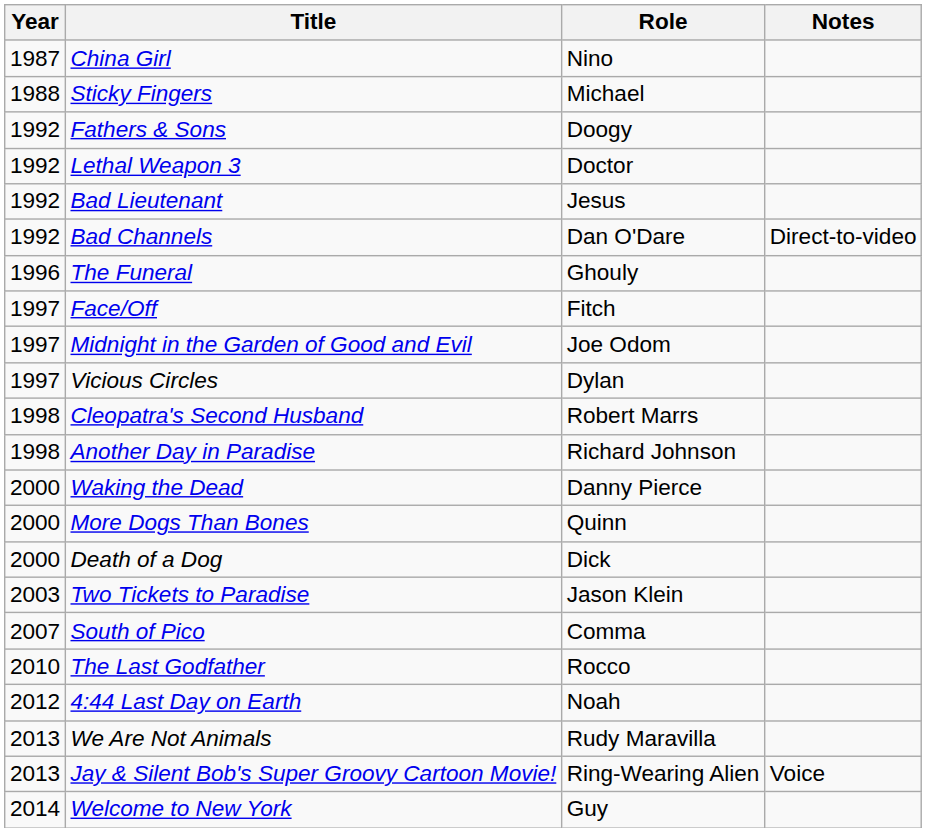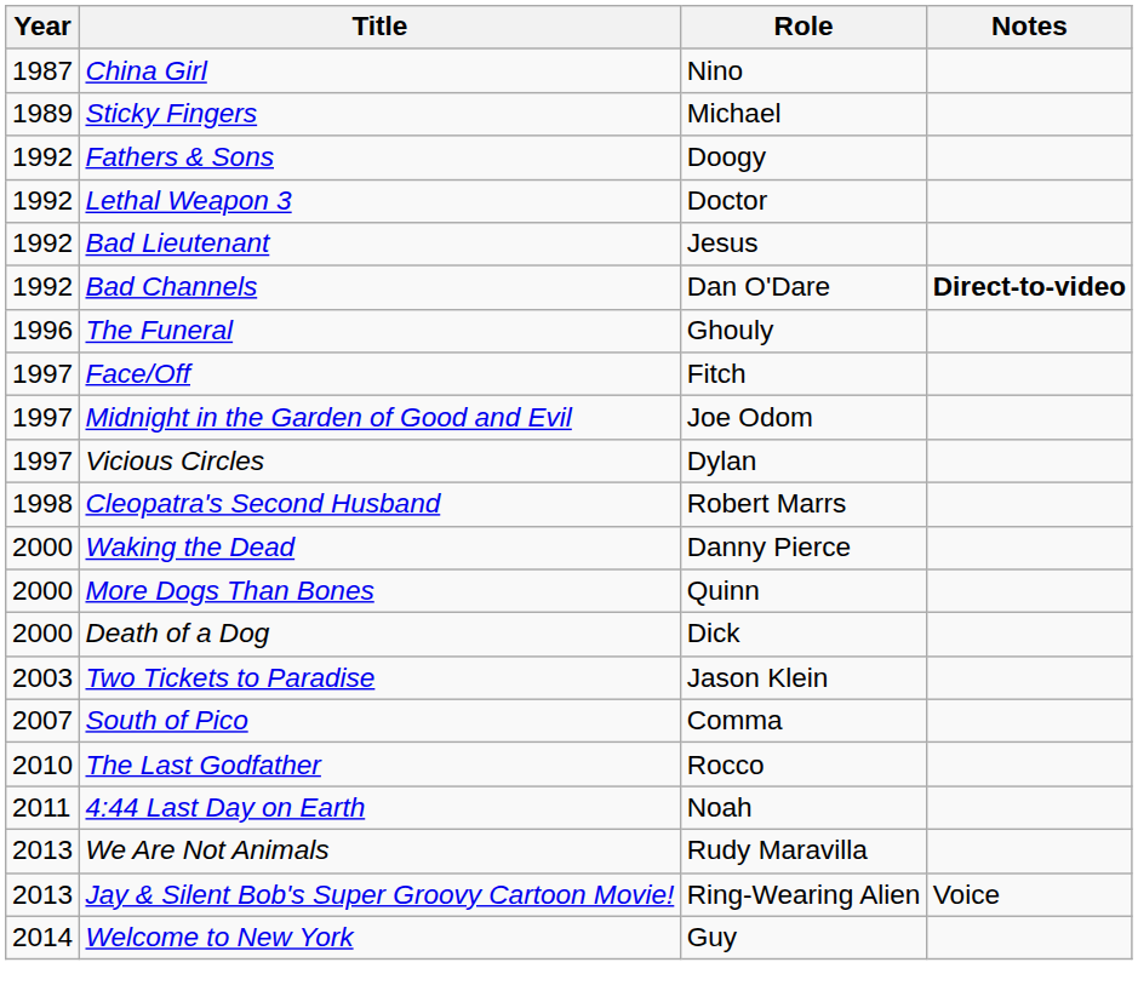 <table class="wikitable sortable">
 <tr>
 <th>Year</th>
 <th>Title</th>
 <th>Role</th>
 <th>Notes</th>
 </tr>
 <tr>
 <td>1987</td>
 <td><a href='#'><em>China Girl</em></a></td>
 <td>Nino</td>
 <td></td>
 </tr>
 <tr>
-<td>1988</td>
+<td>1989</td>
 <td><a href='#'><em>Sticky Fingers</em></a></td>
 <td>Michael</td>
 <td></td>
 </tr>
 <tr>
 <td>1992</td>
 <td><a href='#'><em>Fathers & Sons</em></a></td>
 <td>Doogy</td>
 <td></td>
 </tr>
 <tr>
 <td>1992</td>
 <td><em><a href='#'>Lethal Weapon 3</a></em></td>
 <td>Doctor</td>
 <td></td>
 </tr>
 <tr>
 <td>1992</td>
 <td><em><a href='#'>Bad Lieutenant</a></em></td>
 <td>Jesus</td>
 <td></td>
 </tr>
 <tr>
 <td>1992</td>
 <td><em><a href='#'>Bad Channels</a></em></td>
 <td>Dan O'Dare</td>
-<td>Direct-to-video</td>
+<td><strong>Direct-to-video</strong></td>
 </tr>
 <tr>
 <td>1996</td>
 <td><a href='#'><em>The Funeral</em></a></td>
 <td>Ghouly</td>
 <td></td>
 </tr>
 <tr>
 <td>1997</td>
 <td><em><a href='#'>Face/Off</a></em></td>
 <td>Fitch</td>
 <td></td>
 </tr>
 <tr>
 <td>1997</td>
 <td><a href='#'><em>Midnight in the Garden of Good and Evil</em></a></td>
 <td>Joe Odom</td>
 <td></td>
 </tr>
 <tr>
 <td>1997</td>
 <td><em>Vicious Circles</em></td>
 <td>Dylan</td>
 <td></td>
 </tr>
 <tr>
 <td>1998</td>
 <td><em><a href='#'>Cleopatra's Second Husband</a></em></td>
 <td>Robert Marrs</td>
-<td></td>
-</tr>
-<tr>
-<td>1998</td>
-<td><a href='#'><em>Another Day in Paradise</em></a></td>
-<td>Richard Johnson</td>
 <td></td>
 </tr>
 <tr>
 <td>2000</td>
 <td><a href='#'><em>Waking the Dead</em></a></td>
 <td>Danny Pierce</td>
 <td></td>
 </tr>
 <tr>
 <td>2000</td>
 <td><em><a href='#'>More Dogs Than Bones</a></em></td>
 <td>Quinn</td>
 <td></td>
 </tr>
 <tr>
 <td>2000</td>
 <td><em>Death of a Dog</em></td>
 <td>Dick</td>
 <td></td>
 </tr>
 <tr>
 <td>2003</td>
 <td><a href='#'><em>Two Tickets to Paradise</em></a></td>
 <td>Jason Klein</td>
 <td></td>
 </tr>
 <tr>
 <td>2007</td>
 <td><em><a href='#'>South of Pico</a></em></td>
 <td>Comma</td>
 <td></td>
 </tr>
 <tr>
 <td>2010</td>
 <td><em><a href='#'>The Last Godfather</a></em></td>
 <td>Rocco</td>
 <td></td>
 </tr>
 <tr>
-<td>2012</td>
+<td>2011</td>
 <td><em><a href='#'>4:44 Last Day on Earth</a></em></td>
 <td>Noah</td>
 <td></td>
 </tr>
 <tr>
 <td>2013</td>
 <td><em>We Are Not Animals</em></td>
 <td>Rudy Maravilla</td>
 <td></td>
 </tr>
 <tr>
 <td>2013</td>
 <td><em><a href='#'>Jay & Silent Bob's Super Groovy Cartoon Movie!</a></em></td>
 <td>Ring-Wearing Alien</td>
 <td>Voice</td>
 </tr>
 <tr>
 <td>2014</td>
 <td><a href='#'><em>Welcome to New York</em></a></td>
 <td>Guy</td>
 <td></td>
 </tr>
 </table>
